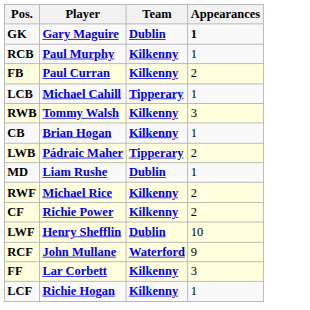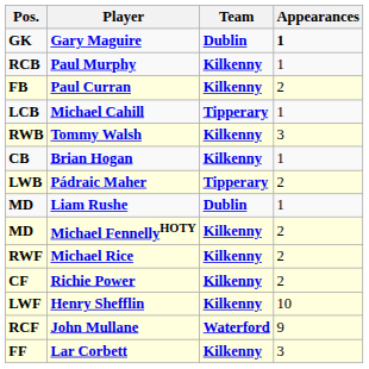 <table class="wikitable">
 <tr>
 <th>Pos.</th>
 <th>Player</th>
 <th>Team</th>
 <th>Appearances</th>
 </tr>
 <tr>
 <td><strong>GK</strong></td>
 <td> <strong><a href='#'>Gary Maguire</a></strong></td>
 <td><strong><a href='#'>Dublin</a></strong></td>
 <td><strong>1</strong></td>
 </tr>
 <tr>
 <td><strong>RCB</strong></td>
 <td> <strong><a href='#'>Paul Murphy</a></strong></td>
 <td><strong><a href='#'>Kilkenny</a></strong></td>
 <td>1</td>
 </tr>
 <tr bgcolor=#FFFFDD>
 <td><strong>FB</strong></td>
 <td> <strong><a href='#'>Paul Curran</a></strong></td>
 <td><strong><a href='#'>Kilkenny</a></strong></td>
 <td>2</td>
 </tr>
 <tr>
 <td><strong>LCB</strong></td>
 <td> <strong><a href='#'>Michael Cahill</a></strong></td>
 <td><strong><a href='#'>Tipperary</a></strong></td>
 <td>1</td>
 </tr>
 <tr bgcolor=#FFFFDD>
 <td><strong>RWB</strong></td>
 <td> <strong><a href='#'>Tommy Walsh</a></strong></td>
 <td><strong><a href='#'>Kilkenny</a></strong></td>
 <td>3</td>
 </tr>
 <tr>
 <td><strong>CB</strong></td>
 <td> <strong><a href='#'>Brian Hogan</a></strong></td>
 <td><strong><a href='#'>Kilkenny</a></strong></td>
 <td>1</td>
 </tr>
 <tr bgcolor=#FFFFDD>
 <td><strong>LWB</strong></td>
 <td> <strong><a href='#'>Pádraic Maher</a></strong></td>
 <td><strong><a href='#'>Tipperary</a></strong></td>
 <td>2</td>
 </tr>
 <tr>
 <td><strong>MD</strong></td>
 <td> <strong><a href='#'>Liam Rushe</a></strong></td>
 <td><strong><a href='#'>Dublin</a></strong></td>
 <td>1</td>
 </tr>
 <tr bgcolor=#FFFFDD>
+<td><strong>MD</strong></td>
+<td> <strong><a href='#'>Michael Fennelly</a><sup>HOTY</sup></strong></td>
+<td><strong><a href='#'>Kilkenny</a></strong></td>
+<td>2</td>
+</tr>
+<tr bgcolor=#FFFFDD>
 <td><strong>RWF</strong></td>
 <td> <strong><a href='#'>Michael Rice</a></strong></td>
 <td><strong><a href='#'>Kilkenny</a></strong></td>
 <td>2</td>
 </tr>
 <tr bgcolor=#FFFFDD>
 <td><strong>CF</strong></td>
 <td> <strong><a href='#'>Richie Power</a></strong></td>
 <td><strong><a href='#'>Kilkenny</a></strong></td>
 <td>2</td>
 </tr>
 <tr bgcolor=#FFFFDD>
 <td><strong>LWF</strong></td>
 <td> <strong><a href='#'>Henry Shefflin</a></strong></td>
-<td><strong><a href='#'>Dublin</a></strong></td>
+<td><strong><a href='#'>Kilkenny</a></strong></td>
 <td>10</td>
 </tr>
 <tr bgcolor=#FFFFDD>
 <td><strong>RCF</strong></td>
 <td> <strong><a href='#'>John Mullane</a></strong></td>
 <td><strong><a href='#'>Waterford</a></strong></td>
 <td>9</td>
 </tr>
 <tr bgcolor=#FFFFDD>
 <td><strong>FF</strong></td>
 <td> <strong><a href='#'>Lar Corbett</a></strong></td>
 <td><strong><a href='#'>Kilkenny</a></strong></td>
 <td>3</td>
 </tr>
-<tr>
-<td><strong>LCF</strong></td>
-<td> <strong><a href='#'>Richie Hogan</a></strong></td>
-<td><strong><a href='#'>Kilkenny</a></strong></td>
-<td>1</td>
-</tr>
 </table>
